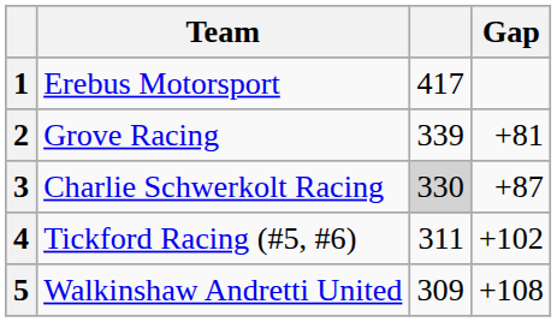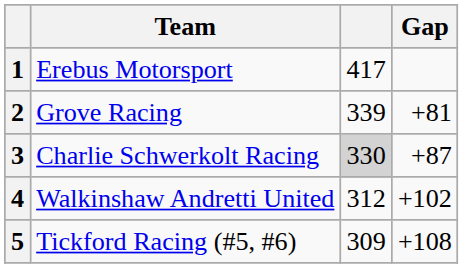 <table class="wikitable" style="font-size: 95%;">
 <tr>
 <th></th>
 <th>Team</th>
 <th></th>
 <th>Gap</th>
 </tr>
 <tr>
 <th>1</th>
 <td><a href='#'>Erebus Motorsport</a></td>
 <td align="right">417</td>
 <td align="right"></td>
 </tr>
 <tr>
 <th>2</th>
 <td><a href='#'>Grove Racing</a></td>
 <td align="right">339</td>
 <td align="right">+81</td>
 </tr>
 <tr>
 <th>3</th>
 <td><a href='#'>Charlie Schwerkolt Racing</a></td>
 <td align="right" style="background: lightgrey;">330</td>
 <td align="right">+87</td>
 </tr>
 <tr>
 <th>4</th>
-<td><a href='#'>Tickford Racing</a> (#5, #6)</td>
-<td align="right">311</td>
+<td><a href='#'>Walkinshaw Andretti United</a></td>
+<td align="right">312</td>
 <td align="right">+102</td>
 </tr>
 <tr>
 <th>5</th>
-<td><a href='#'>Walkinshaw Andretti United</a></td>
+<td><a href='#'>Tickford Racing</a> (#5, #6)</td>
 <td align="right">309</td>
 <td align="right">+108</td>
 </tr>
 </table>
